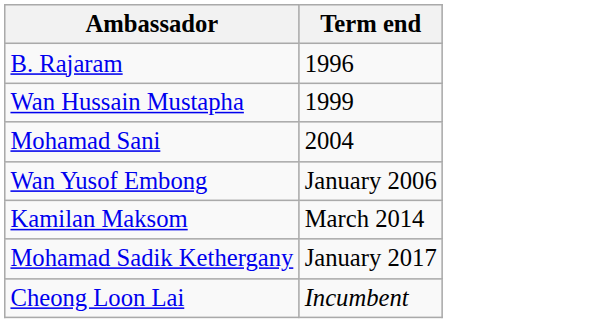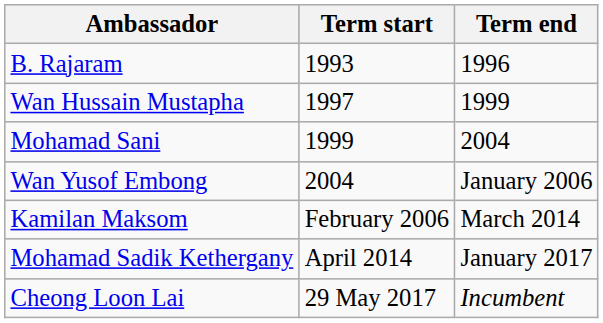 <table class=wikitable>
 <tr>
 <th>Ambassador</th>
+<th>Term start</th>
 <th>Term end</th>
 </tr>
 <tr>
 <td><a href='#'>B. Rajaram</a></td>
+<td>1993</td>
 <td>1996</td>
 </tr>
 <tr>
 <td><a href='#'>Wan Hussain Mustapha</a></td>
+<td>1997</td>
 <td>1999</td>
 </tr>
 <tr>
 <td><a href='#'>Mohamad Sani</a></td>
+<td>1999</td>
 <td>2004</td>
 </tr>
 <tr>
 <td><a href='#'>Wan Yusof Embong</a></td>
+<td>2004</td>
 <td>January 2006</td>
 </tr>
 <tr>
 <td><a href='#'>Kamilan Maksom</a></td>
+<td>February 2006</td>
 <td>March 2014</td>
 </tr>
 <tr>
 <td><a href='#'>Mohamad Sadik Kethergany</a></td>
+<td>April 2014</td>
 <td>January 2017</td>
 </tr>
 <tr>
 <td><a href='#'>Cheong Loon Lai</a></td>
+<td>29 May 2017</td>
 <td><em>Incumbent</em></td>
 </tr>
 </table>
